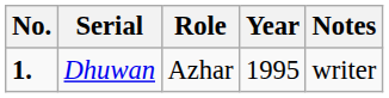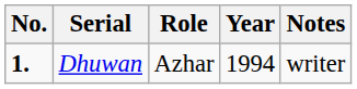 <table class="wikitable">
 <tr>
 <th>No.</th>
 <th>Serial</th>
 <th>Role</th>
 <th>Year</th>
 <th>Notes</th>
 </tr>
 <tr>
 <td><strong>1.</strong></td>
 <td><em><a href='#'>Dhuwan</a></em></td>
 <td>Azhar</td>
-<td>1995</td>
+<td>1994</td>
 <td>writer</td>
 </tr>
 </table>
